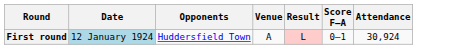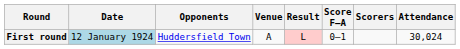 <table class="wikitable plainrowheaders" style="text-align:center">
 <tr>
 <th scope="col">Round</th>
 <th scope="col">Date</th>
 <th scope="col">Opponents</th>
 <th scope="col">Venue</th>
 <th scope="col">Result</th>
 <th scope="col">Score<br>F–A</th>
+<th scope="col">Scorers</th>
 <th scope="col">Attendance</th>
 </tr>
 <tr>
 <th scope="row">First round</th>
 <td align="left" style="background: lightblue;">12 January 1924</td>
 <td align="left"><a href='#'>Huddersfield Town</a></td>
 <td>A</td>
 <td style=background:#fcc>L</td>
 <td>0–1</td>
-<td>30,924</td>
+<td></td>
+<td>30,024</td>
 </tr>
 </table>
